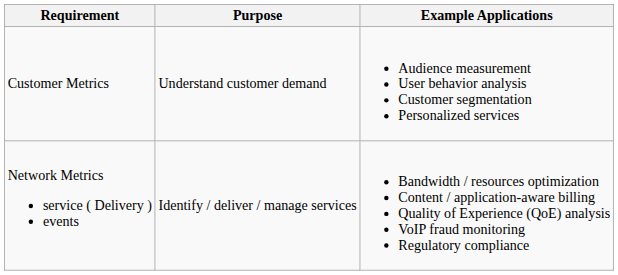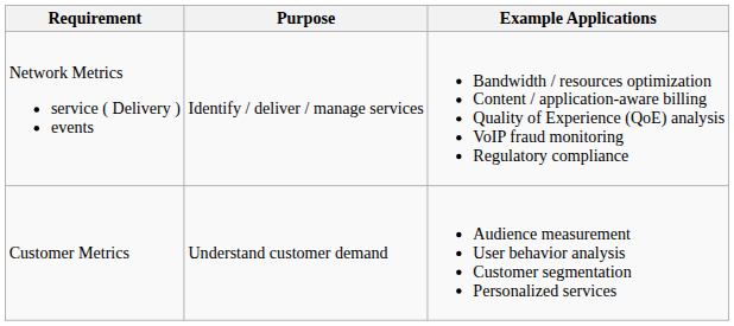 <table class="wikitable">
 <tr>
 <th>Requirement</th>
 <th>Purpose</th>
 <th>Example Applications</th>
 </tr>
 <tr>
+<td>Network Metrics<br><ul><li>service ( Delivery )</li><li>events</li></ul></td>
+<td>Identify / deliver / manage services</td>
+<td><br><ul><li>Bandwidth / resources optimization</li><li>Content / application-aware billing</li><li>Quality of Experience (QoE) analysis</li><li>VoIP fraud monitoring</li><li>Regulatory compliance</li></ul></td>
+</tr>
+<tr>
 <td>Customer Metrics</td>
 <td>Understand customer demand</td>
 <td><br><ul><li>Audience measurement</li><li>User behavior analysis</li><li>Customer segmentation</li><li>Personalized services</li></ul></td>
 </tr>
-<tr>
-<td>Network Metrics<br><ul><li>service ( Delivery )</li><li>events</li></ul></td>
-<td>Identify / deliver / manage services</td>
-<td><br><ul><li>Bandwidth / resources optimization</li><li>Content / application-aware billing</li><li>Quality of Experience (QoE) analysis</li><li>VoIP fraud monitoring</li><li>Regulatory compliance</li></ul></td>
-</tr>
 </table>
